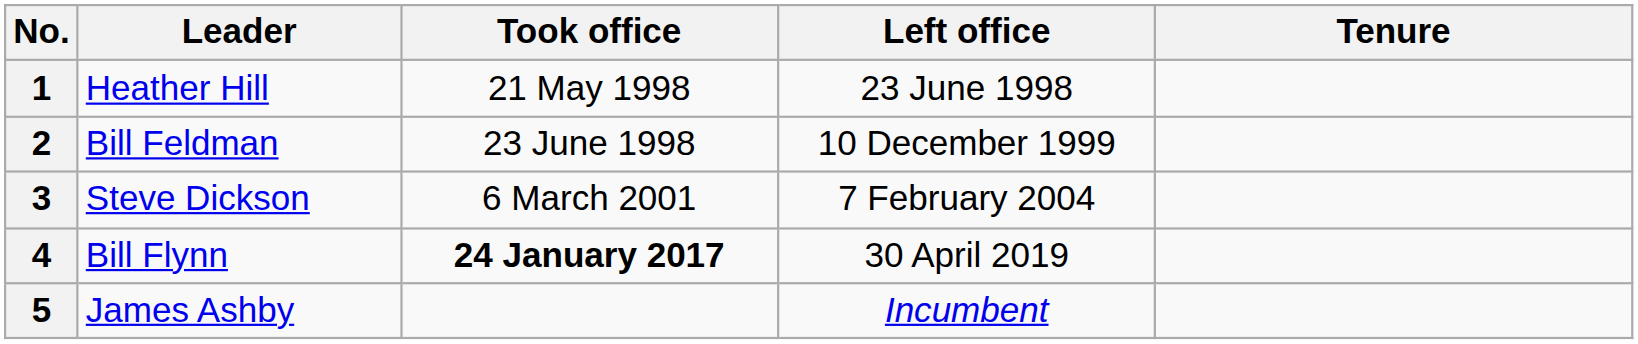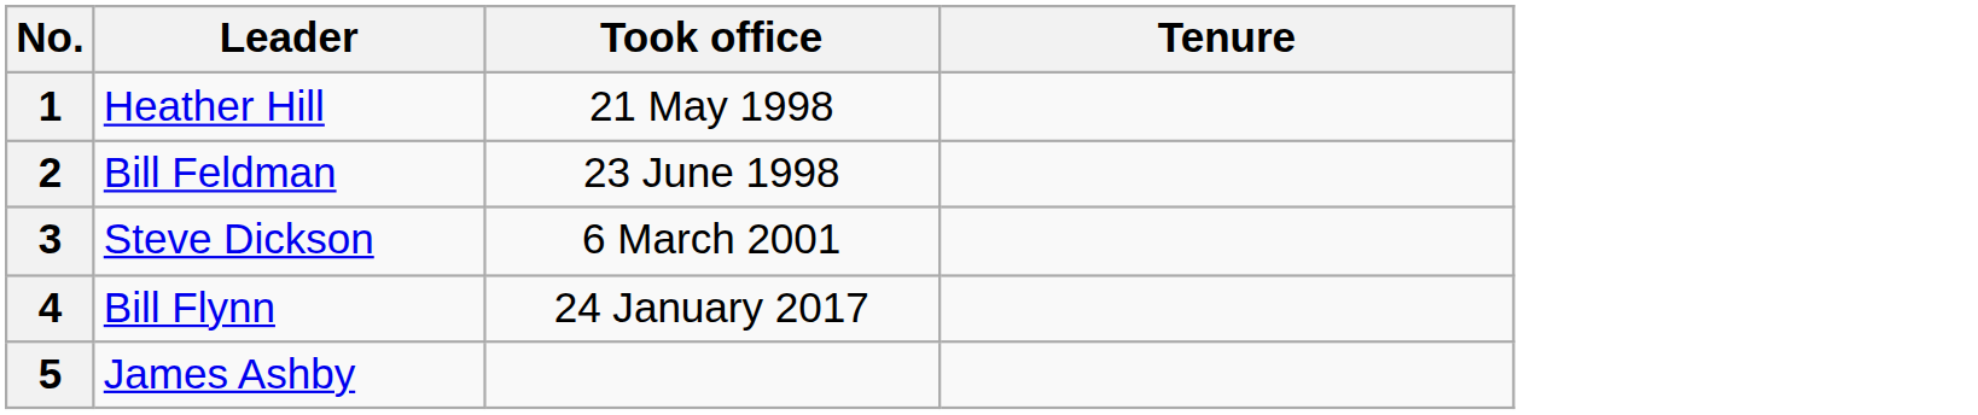 <table class="wikitable" style="text-align:center">
 <tr>
 <th width=25px>No.</th>
 <th width=140px>Leader</th>
 <th width=165px>Took office</th>
-<th width=165px>Left office</th>
 <th width=210px>Tenure</th>
 </tr>
 <tr>
 <th>1</th>
 <td align=left><a href='#'>Heather Hill</a></td>
 <td>21 May 1998</td>
-<td>23 June 1998</td>
 <td></td>
 </tr>
 <tr>
 <th>2</th>
 <td align=left><a href='#'>Bill Feldman</a></td>
 <td>23 June 1998</td>
-<td>10 December 1999</td>
 <td></td>
 </tr>
 <tr>
 <th>3</th>
 <td align=left><a href='#'>Steve Dickson</a></td>
 <td>6 March 2001</td>
-<td>7 February 2004</td>
 <td></td>
 </tr>
 <tr>
 <th>4</th>
 <td align=left><a href='#'>Bill Flynn</a></td>
-<td><strong>24 January 2017</strong></td>
-<td>30 April 2019</td>
+<td>24 January 2017</td>
 <td></td>
 </tr>
 <tr>
 <th>5</th>
 <td align=left><a href='#'>James Ashby</a></td>
 <td></td>
-<td><em><a href='#'>Incumbent</a></em></td>
 <td></td>
 </tr>
 </table>
